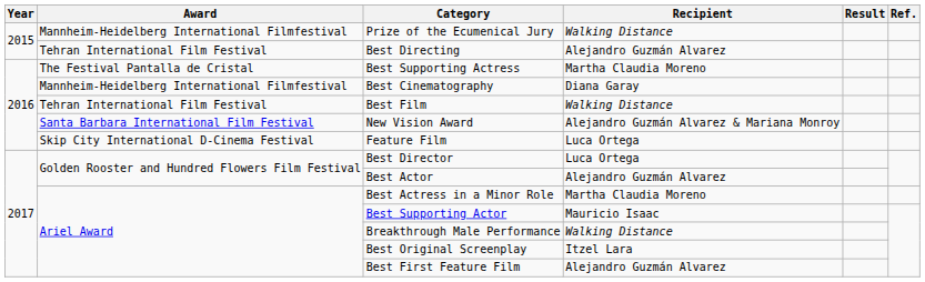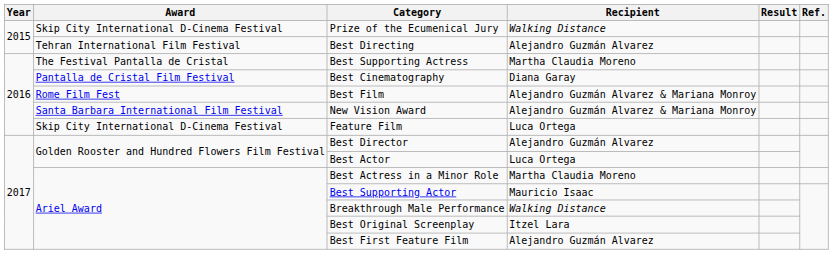 <table class="wikitable">
 <tr>
 <th>Year</th>
 <th>Award</th>
 <th>Category</th>
 <th>Recipient</th>
 <th>Result</th>
 <th>Ref.</th>
 </tr>
 <tr>
 <td rowspan="2">2015</td>
-<td>Mannheim-Heidelberg International Filmfestival</td>
+<td>Skip City International D-Cinema Festival</td>
 <td>Prize of the Ecumenical Jury</td>
 <td><em>Walking Distance</em></td>
 <td></td>
 <td></td>
 </tr>
 <tr>
 <td>Tehran International Film Festival</td>
 <td>Best Directing</td>
 <td>Alejandro Guzmán Alvarez</td>
 <td></td>
 <td></td>
 </tr>
 <tr>
 <td rowspan="5">2016</td>
 <td>The Festival Pantalla de Cristal</td>
 <td>Best Supporting Actress</td>
 <td>Martha Claudia Moreno</td>
 <td></td>
 <td></td>
 </tr>
 <tr>
-<td>Mannheim-Heidelberg International Filmfestival</td>
+<td><a href='#'>Pantalla de Cristal Film Festival</a></td>
 <td>Best Cinematography</td>
 <td>Diana Garay</td>
 <td></td>
 <td></td>
 </tr>
 <tr>
-<td>Tehran International Film Festival</td>
+<td><a href='#'>Rome Film Fest</a></td>
 <td>Best Film</td>
-<td><em>Walking Distance</em></td>
+<td>Alejandro Guzmán Alvarez & Mariana Monroy</td>
 <td></td>
 <td></td>
 </tr>
 <tr>
 <td><a href='#'>Santa Barbara International Film Festival</a></td>
 <td>New Vision Award</td>
 <td>Alejandro Guzmán Alvarez & Mariana Monroy</td>
 <td></td>
 <td></td>
 </tr>
 <tr>
 <td>Skip City International D-Cinema Festival</td>
 <td>Feature Film</td>
 <td>Luca Ortega</td>
 <td></td>
 <td></td>
 </tr>
 <tr>
 <td rowspan="7">2017</td>
 <td rowspan="2">Golden Rooster and Hundred Flowers Film Festival</td>
 <td>Best Director</td>
-<td>Luca Ortega</td>
+<td>Alejandro Guzmán Alvarez</td>
 <td></td>
 <td rowspan="2"></td>
 </tr>
 <tr>
 <td>Best Actor</td>
-<td>Alejandro Guzmán Alvarez</td>
+<td>Luca Ortega</td>
 <td></td>
 </tr>
 <tr>
 <td rowspan="5"><a href='#'>Ariel Award</a></td>
 <td>Best Actress in a Minor Role</td>
 <td>Martha Claudia Moreno</td>
 <td></td>
 <td></td>
 </tr>
 <tr>
 <td><a href='#'>Best Supporting Actor</a></td>
 <td>Mauricio Isaac</td>
 <td></td>
 <td rowspan="4"></td>
 </tr>
 <tr>
 <td>Breakthrough Male Performance</td>
 <td><em>Walking Distance</em></td>
 <td></td>
 </tr>
 <tr>
 <td>Best Original Screenplay</td>
 <td>Itzel Lara</td>
 <td></td>
 </tr>
 <tr>
 <td>Best First Feature Film</td>
 <td>Alejandro Guzmán Alvarez</td>
 <td></td>
 </tr>
 </table>
